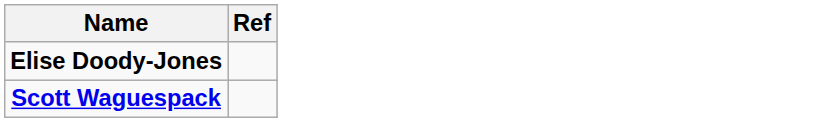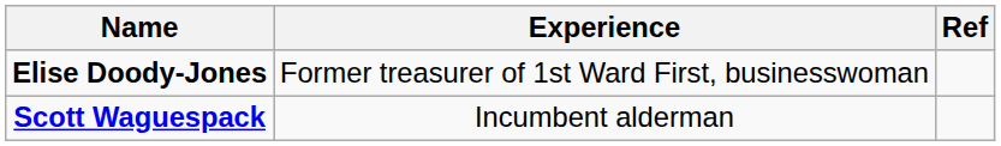 <table class="wikitable" style="text-align:center">
 <tr>
 <th>Name</th>
+<th>Experience</th>
 <th>Ref</th>
 </tr>
 <tr>
 <td><strong>Elise Doody-Jones</strong></td>
+<td>Former treasurer of 1st Ward First, businesswoman</td>
 <td></td>
 </tr>
 <tr>
 <td><strong><a href='#'>Scott Waguespack</a></strong></td>
+<td>Incumbent alderman</td>
 <td></td>
 </tr>
 </table>
